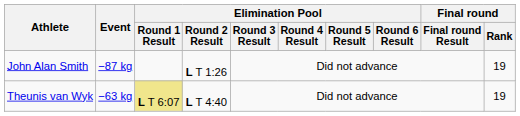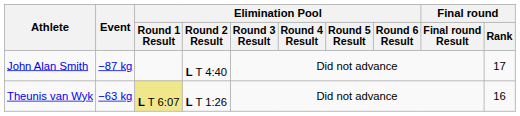 <table class="wikitable" style="font-size:90%">
 <tr>
 <th rowspan="2">Athlete</th>
 <th rowspan="2">Event</th>
 <th colspan=6>Elimination Pool</th>
 <th colspan=2>Final round</th>
 </tr>
 <tr style="font-size: 95%">
 <th>Round 1<br>Result</th>
 <th>Round 2<br>Result</th>
 <th>Round 3<br>Result</th>
 <th>Round 4<br>Result</th>
 <th>Round 5<br>Result</th>
 <th>Round 6<br>Result</th>
 <th>Final round<br>Result</th>
 <th>Rank</th>
 </tr>
 <tr align=center>
 <td align=left><a href='#'>John Alan Smith</a></td>
 <td align=left><a href='#'>−87 kg</a></td>
 <td></td>
-<td><br><strong>L</strong> T 1:26</td>
+<td><br><strong>L</strong> T 4:40</td>
 <td colspan=5>Did not advance</td>
-<td>19</td>
+<td>17</td>
 </tr>
 <tr align=center>
 <td align=left><a href='#'>Theunis van Wyk</a></td>
 <td align=left><a href='#'>−63 kg</a></td>
 <td style="background: khaki;"><br><strong>L</strong> T 6:07</td>
-<td><br><strong>L</strong> T 4:40</td>
+<td><br><strong>L</strong> T 1:26</td>
 <td colspan=5>Did not advance</td>
-<td>19</td>
+<td>16</td>
 </tr>
 </table>
